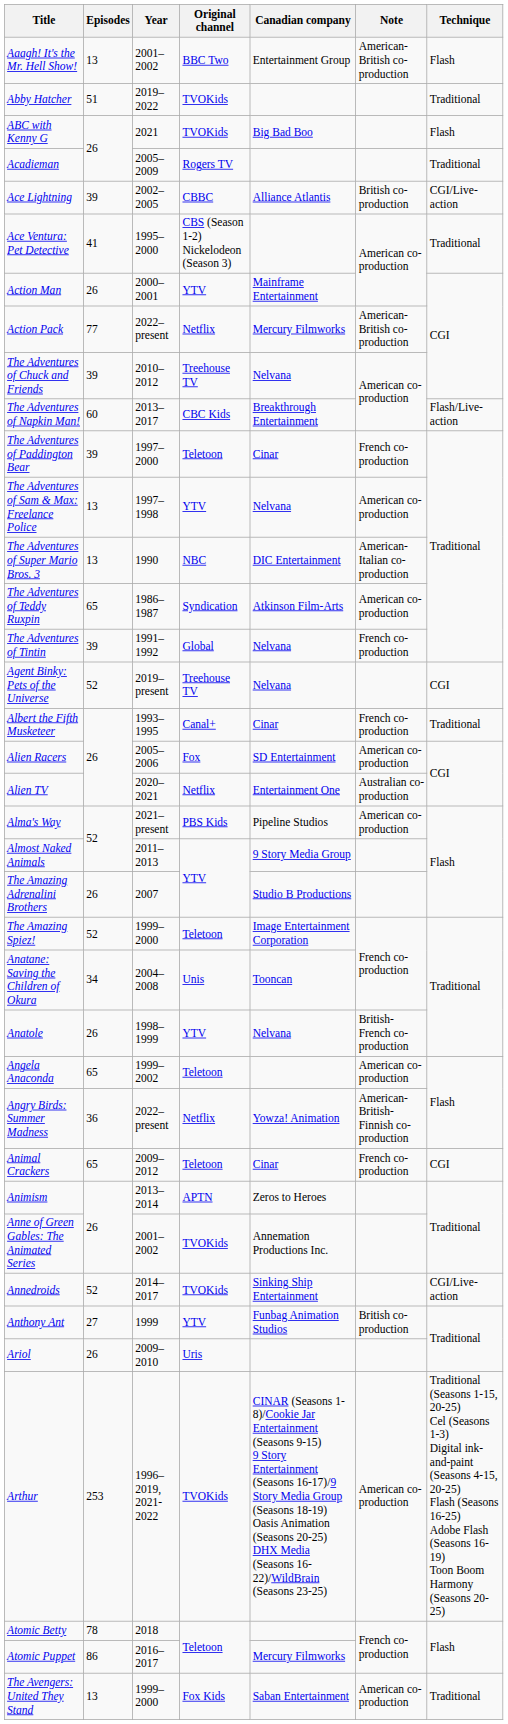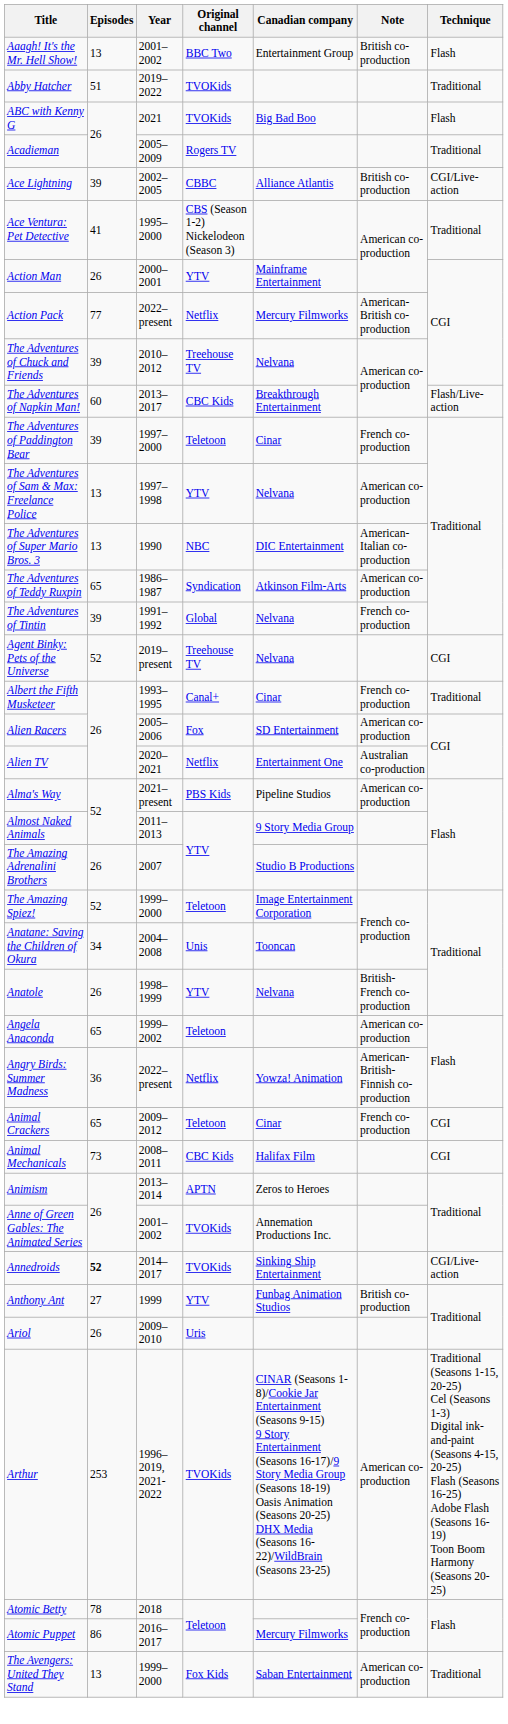 <table class="wikitable sortable" style="text-align: left; font-size:90%; width:100%;">
 <tr>
 <th>Title</th>
 <th>Episodes</th>
 <th>Year</th>
 <th>Original channel</th>
 <th>Canadian company</th>
 <th>Note</th>
 <th>Technique</th>
 </tr>
 <tr>
 <td><em><a href='#'>Aaagh! It's the Mr. Hell Show!</a></em></td>
 <td>13</td>
 <td>2001–2002</td>
 <td><a href='#'>BBC Two</a></td>
 <td>Entertainment Group</td>
-<td>American-British co-production</td>
+<td>British co-production</td>
 <td>Flash</td>
 </tr>
 <tr>
 <td><em><a href='#'>Abby Hatcher</a></em></td>
 <td>51</td>
 <td>2019–2022</td>
 <td><a href='#'>TVOKids</a></td>
 <td></td>
 <td></td>
 <td>Traditional</td>
 </tr>
 <tr>
 <td><em><a href='#'>ABC with Kenny G</a></em></td>
 <td rowspan="2">26</td>
 <td>2021</td>
 <td><a href='#'>TVOKids</a></td>
 <td><a href='#'>Big Bad Boo</a></td>
 <td></td>
 <td>Flash</td>
 </tr>
 <tr>
 <td><em><a href='#'>Acadieman</a></em></td>
 <td>2005–2009</td>
 <td><a href='#'>Rogers TV</a></td>
 <td></td>
 <td></td>
 <td>Traditional</td>
 </tr>
 <tr>
 <td><em><a href='#'>Ace Lightning</a></em></td>
 <td>39</td>
 <td>2002–2005</td>
 <td><a href='#'>CBBC</a></td>
 <td><a href='#'>Alliance Atlantis</a></td>
 <td>British co-production</td>
 <td>CGI/Live-action</td>
 </tr>
 <tr>
 <td><em><a href='#'>Ace Ventura: Pet Detective</a></em></td>
 <td>41</td>
 <td>1995–2000</td>
 <td><a href='#'>CBS</a> (Season 1-2)<br>Nickelodeon (Season 3)</td>
 <td></td>
 <td rowspan="2">American co-production</td>
 <td>Traditional</td>
 </tr>
 <tr>
 <td><em><a href='#'>Action Man</a></em></td>
 <td>26</td>
 <td>2000–2001</td>
 <td><a href='#'>YTV</a></td>
 <td><a href='#'>Mainframe Entertainment</a></td>
 <td rowspan="3">CGI</td>
 </tr>
 <tr>
 <td><em><a href='#'>Action Pack</a></em></td>
 <td>77</td>
 <td>2022–present</td>
 <td><a href='#'>Netflix</a></td>
 <td><a href='#'>Mercury Filmworks</a></td>
 <td>American-British co-production</td>
 </tr>
 <tr>
 <td><em><a href='#'>The Adventures of Chuck and Friends</a></em></td>
 <td>39</td>
 <td>2010–2012</td>
 <td><a href='#'>Treehouse TV</a></td>
 <td><a href='#'>Nelvana</a></td>
 <td rowspan="2">American co-production</td>
 </tr>
 <tr>
 <td><em><a href='#'>The Adventures of Napkin Man!</a></em></td>
 <td>60</td>
 <td>2013–2017</td>
 <td><a href='#'>CBC Kids</a></td>
 <td><a href='#'>Breakthrough Entertainment</a></td>
 <td>Flash/Live-action</td>
 </tr>
 <tr>
 <td><em><a href='#'>The Adventures of Paddington Bear</a></em></td>
 <td>39</td>
 <td>1997–2000</td>
 <td><a href='#'>Teletoon</a></td>
 <td><a href='#'>Cinar</a></td>
 <td>French co-production</td>
 <td rowspan="5">Traditional</td>
 </tr>
 <tr>
 <td><em><a href='#'>The Adventures of Sam & Max: Freelance Police</a></em></td>
 <td>13</td>
 <td>1997–1998</td>
 <td><a href='#'>YTV</a></td>
 <td><a href='#'>Nelvana</a></td>
 <td>American co-production</td>
 </tr>
 <tr>
 <td><em><a href='#'>The Adventures of Super Mario Bros. 3</a></em></td>
 <td>13</td>
 <td>1990</td>
 <td><a href='#'>NBC</a></td>
 <td><a href='#'>DIC Entertainment</a></td>
 <td>American-Italian co-production</td>
 </tr>
 <tr>
 <td><em><a href='#'>The Adventures of Teddy Ruxpin</a></em></td>
 <td>65</td>
 <td>1986–1987</td>
 <td><a href='#'>Syndication</a></td>
 <td><a href='#'>Atkinson Film-Arts</a></td>
 <td>American co-production</td>
 </tr>
 <tr>
 <td><em><a href='#'>The Adventures of Tintin</a></em></td>
 <td>39</td>
 <td>1991–1992</td>
 <td><a href='#'>Global</a></td>
 <td><a href='#'>Nelvana</a></td>
 <td>French co-production</td>
 </tr>
 <tr>
 <td><em><a href='#'>Agent Binky: Pets of the Universe</a></em></td>
 <td>52</td>
 <td>2019–present</td>
 <td><a href='#'>Treehouse TV</a></td>
 <td><a href='#'>Nelvana</a></td>
 <td></td>
 <td>CGI</td>
 </tr>
 <tr>
 <td><em><a href='#'>Albert the Fifth Musketeer</a></em></td>
 <td rowspan="3">26</td>
 <td>1993–1995</td>
 <td><a href='#'>Canal+</a></td>
 <td><a href='#'>Cinar</a></td>
 <td>French co-production</td>
 <td>Traditional</td>
 </tr>
 <tr>
 <td><em><a href='#'>Alien Racers</a></em></td>
 <td>2005–2006</td>
 <td><a href='#'>Fox</a></td>
 <td><a href='#'>SD Entertainment</a></td>
 <td>American co-production</td>
 <td rowspan="2">CGI</td>
 </tr>
 <tr>
 <td><em><a href='#'>Alien TV</a></em></td>
 <td>2020–2021</td>
 <td><a href='#'>Netflix</a></td>
 <td><a href='#'>Entertainment One</a></td>
 <td>Australian co-production</td>
 </tr>
 <tr>
 <td><em><a href='#'>Alma's Way</a></em></td>
 <td rowspan="2">52</td>
 <td>2021–present</td>
 <td><a href='#'>PBS Kids</a></td>
 <td>Pipeline Studios</td>
 <td>American co-production</td>
 <td rowspan="3">Flash</td>
 </tr>
 <tr>
 <td><em><a href='#'>Almost Naked Animals</a></em></td>
 <td>2011–2013</td>
 <td rowspan="2"><a href='#'>YTV</a></td>
 <td><a href='#'>9 Story Media Group</a></td>
 <td></td>
 </tr>
 <tr>
 <td><em><a href='#'>The Amazing Adrenalini Brothers</a></em></td>
 <td>26</td>
 <td>2007</td>
 <td><a href='#'>Studio B Productions</a></td>
 <td></td>
 </tr>
 <tr>
 <td><em><a href='#'>The Amazing Spiez!</a></em></td>
 <td>52</td>
 <td>1999–2000</td>
 <td><a href='#'>Teletoon</a></td>
 <td><a href='#'>Image Entertainment Corporation</a></td>
 <td rowspan="2">French co-production</td>
 <td rowspan="3">Traditional</td>
 </tr>
 <tr>
 <td><em><a href='#'>Anatane: Saving the Children of Okura</a></em></td>
 <td>34</td>
 <td>2004–2008</td>
 <td><a href='#'>Unis</a></td>
 <td><a href='#'>Tooncan</a></td>
 </tr>
 <tr>
 <td><em><a href='#'>Anatole</a></em></td>
 <td>26</td>
 <td>1998–1999</td>
 <td><a href='#'>YTV</a></td>
 <td><a href='#'>Nelvana</a></td>
 <td>British-French co-production</td>
 </tr>
 <tr>
 <td><em><a href='#'>Angela Anaconda</a></em></td>
 <td>65</td>
 <td>1999–2002</td>
 <td><a href='#'>Teletoon</a></td>
 <td></td>
 <td>American co-production</td>
 <td rowspan="2">Flash</td>
 </tr>
 <tr>
 <td><em><a href='#'>Angry Birds: Summer Madness</a></em></td>
 <td>36</td>
 <td>2022–present</td>
 <td><a href='#'>Netflix</a></td>
 <td><a href='#'>Yowza! Animation</a></td>
 <td>American-British-Finnish co-production</td>
 </tr>
 <tr>
 <td><em><a href='#'>Animal Crackers</a></em></td>
 <td>65</td>
 <td>2009–2012</td>
 <td><a href='#'>Teletoon</a></td>
 <td><a href='#'>Cinar</a></td>
 <td>French co-production</td>
 <td>CGI</td>
 </tr>
 <tr>
+<td><em><a href='#'>Animal Mechanicals</a></em></td>
+<td>73</td>
+<td>2008–2011</td>
+<td><a href='#'>CBC Kids</a></td>
+<td><a href='#'>Halifax Film</a></td>
+<td></td>
+<td>CGI</td>
+</tr>
+<tr>
 <td><em><a href='#'>Animism</a></em></td>
 <td rowspan="2">26</td>
 <td>2013–2014</td>
 <td><a href='#'>APTN</a></td>
 <td>Zeros to Heroes</td>
 <td></td>
 <td rowspan="2">Traditional</td>
 </tr>
 <tr>
 <td><em><a href='#'>Anne of Green Gables: The Animated Series</a></em></td>
 <td>2001–2002</td>
 <td><a href='#'>TVOKids</a></td>
 <td>Annemation Productions Inc.</td>
 <td></td>
 </tr>
 <tr>
 <td><em><a href='#'>Annedroids</a></em></td>
-<td>52</td>
+<td><strong>52</strong></td>
 <td>2014–2017</td>
 <td><a href='#'>TVOKids</a></td>
 <td><a href='#'>Sinking Ship Entertainment</a></td>
 <td></td>
 <td>CGI/Live-action</td>
 </tr>
 <tr>
 <td><em><a href='#'>Anthony Ant</a></em></td>
 <td>27</td>
 <td>1999</td>
 <td><a href='#'>YTV</a></td>
 <td><a href='#'>Funbag Animation Studios</a></td>
 <td>British co-production</td>
 <td rowspan="2">Traditional</td>
 </tr>
 <tr>
 <td><em><a href='#'>Ariol</a></em></td>
 <td>26</td>
 <td>2009–2010</td>
 <td><a href='#'>Uris</a></td>
 <td></td>
 <td></td>
 </tr>
 <tr>
 <td><em><a href='#'>Arthur</a></em></td>
 <td>253</td>
 <td>1996–2019, 2021-2022</td>
 <td><a href='#'>TVOKids</a></td>
 <td {{ubl><a href='#'>CINAR</a> (Seasons 1-8)/<a href='#'>Cookie Jar Entertainment</a> (Seasons 9-15)<br><a href='#'>9 Story Entertainment</a> (Seasons 16-17)/<a href='#'>9 Story Media Group</a> (Seasons 18-19)<br>Oasis Animation (Seasons 20-25)<br><a href='#'>DHX Media</a> (Seasons 16-22)/<a href='#'>WildBrain</a> (Seasons 23-25)</td>
 <td>American co-production</td>
 <td>Traditional (Seasons 1-15, 20-25)<br>Cel (Seasons 1-3)<br>Digital ink-and-paint (Seasons 4-15, 20-25)<br>Flash (Seasons 16-25)<br>Adobe Flash (Seasons 16-19)<br>Toon Boom Harmony (Seasons 20-25)</td>
 </tr>
 <tr>
 <td><em><a href='#'>Atomic Betty</a></em></td>
 <td>78</td>
 <td>2018</td>
 <td rowspan="2"><a href='#'>Teletoon</a></td>
 <td></td>
 <td rowspan="2">French co-production</td>
 <td rowspan="2">Flash</td>
 </tr>
 <tr>
 <td><em><a href='#'>Atomic Puppet</a></em></td>
 <td>86</td>
 <td>2016–2017</td>
 <td><a href='#'>Mercury Filmworks</a></td>
 </tr>
 <tr>
 <td><em><a href='#'>The Avengers: United They Stand</a></em></td>
 <td>13</td>
 <td>1999–2000</td>
 <td><a href='#'>Fox Kids</a></td>
 <td><a href='#'>Saban Entertainment</a></td>
 <td>American co-production</td>
 <td>Traditional</td>
 </tr>
 </table>
